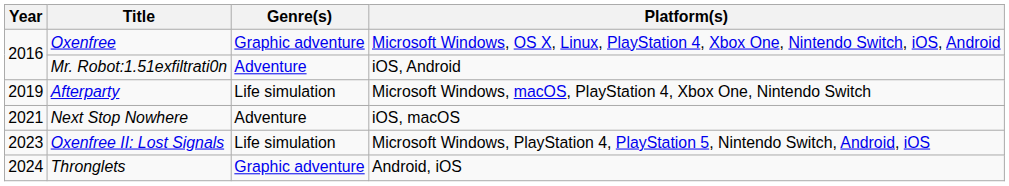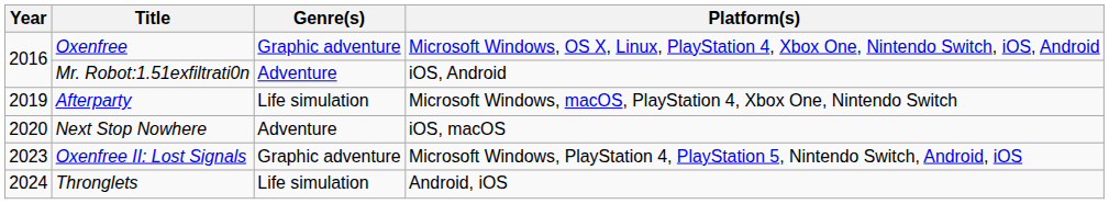 <table class="wikitable sortable">
 <tr>
 <th>Year</th>
 <th>Title</th>
 <th>Genre(s)</th>
 <th>Platform(s)</th>
 </tr>
 <tr>
 <td rowspan="2">2016</td>
 <td><em><a href='#'>Oxenfree</a></em></td>
 <td><a href='#'>Graphic adventure</a></td>
 <td><a href='#'>Microsoft Windows</a>, <a href='#'>OS X</a>, <a href='#'>Linux</a>, <a href='#'>PlayStation 4</a>, <a href='#'>Xbox One</a>, <a href='#'>Nintendo Switch</a>, <a href='#'>iOS</a>, <a href='#'>Android</a></td>
 </tr>
 <tr>
 <td><em>Mr. Robot:1.51exfiltrati0n</em></td>
 <td><a href='#'>Adventure</a></td>
 <td>iOS, Android</td>
 </tr>
 <tr>
 <td>2019</td>
 <td><em><a href='#'>Afterparty</a></em></td>
 <td>Life simulation</td>
 <td>Microsoft Windows, <a href='#'>macOS</a>, PlayStation 4, Xbox One, Nintendo Switch</td>
 </tr>
 <tr>
-<td>2021</td>
+<td>2020</td>
 <td><em>Next Stop Nowhere</em></td>
 <td>Adventure</td>
 <td>iOS, macOS</td>
 </tr>
 <tr>
 <td>2023</td>
 <td><em><a href='#'>Oxenfree II: Lost Signals</a></em></td>
-<td>Life simulation</td>
+<td>Graphic adventure</td>
 <td>Microsoft Windows, PlayStation 4, <a href='#'>PlayStation 5</a>, Nintendo Switch, <a href='#'>Android</a>, <a href='#'>iOS</a></td>
 </tr>
 <tr>
 <td>2024</td>
 <td><em>Thronglets</em></td>
-<td><a href='#'>Graphic adventure</a></td>
+<td>Life simulation</td>
 <td>Android, iOS</td>
 </tr>
 </table>
